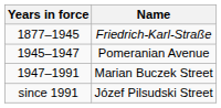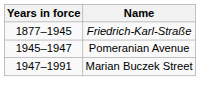 <table class="wikitable" style="text-align:center">
 <tr>
 <th>Years in force</th>
 <th>Name</th>
 </tr>
 <tr>
 <td>1877–1945</td>
 <td><em>Friedrich-Karl-Straße</em></td>
 </tr>
 <tr>
 <td>1945–1947</td>
 <td>Pomeranian Avenue</td>
 </tr>
 <tr>
 <td>1947–1991</td>
 <td>Marian Buczek Street</td>
 </tr>
-<tr>
-<td>since 1991</td>
-<td>Józef Pilsudski Street</td>
-</tr>
 </table>
